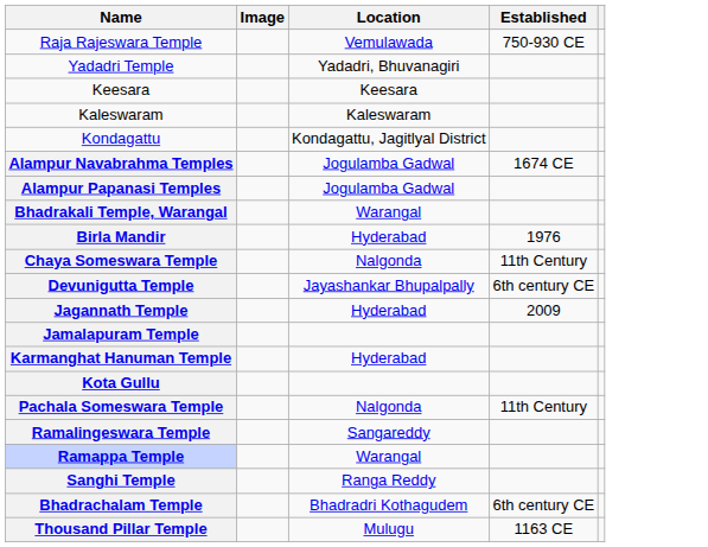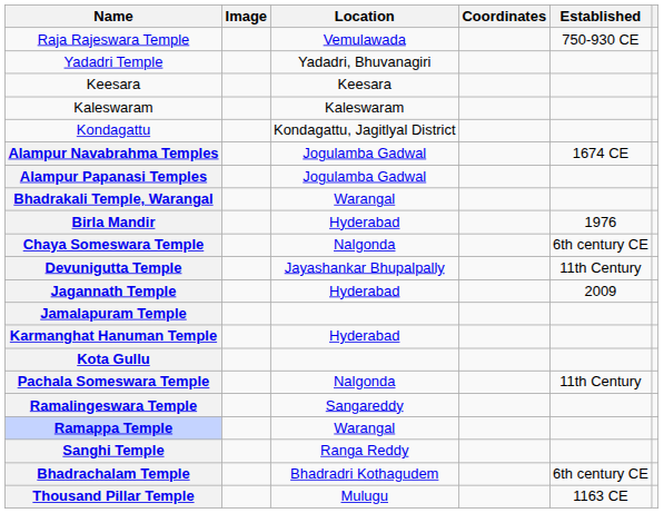 <table class="wikitable plainrowheaders sortable"  style="text-align:center;">
 <tr>
 <th scope="col">Name</th>
 <th scope="col" class="unsortable">Image</th>
 <th scope="col">Location</th>
+<th scope="col" class="unsortable">Coordinates</th>
 <th scope="col">Established</th>
 <th scope="col" class="unsortable"></th>
 </tr>
 <tr>
 <td><a href='#'>Raja Rajeswara Temple</a></td>
 <td></td>
 <td><a href='#'>Vemulawada</a></td>
+<td></td>
 <td>750-930 CE</td>
 <td></td>
 </tr>
 <tr>
 <td><a href='#'>Yadadri Temple</a></td>
 <td></td>
 <td>Yadadri, Bhuvanagiri</td>
 <td></td>
 <td></td>
+<td></td>
 </tr>
 <tr>
 <td>Keesara</td>
 <td></td>
 <td>Keesara</td>
+<td></td>
 <td></td>
 <td></td>
 </tr>
 <tr>
 <td>Kaleswaram</td>
 <td></td>
 <td>Kaleswaram</td>
 <td></td>
 <td></td>
+<td></td>
 </tr>
 <tr>
 <td><a href='#'>Kondagattu</a></td>
 <td></td>
 <td>Kondagattu, Jagitlyal District</td>
 <td></td>
 <td></td>
+<td></td>
 </tr>
 <tr>
 <th scope="row"><a href='#'>Alampur Navabrahma Temples</a></th>
 <td></td>
 <td><a href='#'>Jogulamba Gadwal</a></td>
+<td></td>
 <td>1674 CE</td>
 <td></td>
 </tr>
 <tr>
 <th scope="row"><a href='#'>Alampur Papanasi Temples</a></th>
 <td></td>
 <td><a href='#'>Jogulamba Gadwal</a></td>
 <td></td>
 <td></td>
+<td></td>
 </tr>
 <tr>
 <th scope="row"><a href='#'>Bhadrakali Temple, Warangal</a></th>
 <td></td>
 <td><a href='#'>Warangal</a></td>
 <td></td>
 <td></td>
+<td></td>
 </tr>
 <tr>
 <th scope="row"><a href='#'>Birla Mandir</a></th>
 <td></td>
 <td><a href='#'>Hyderabad</a></td>
+<td></td>
 <td>1976</td>
 <td></td>
 </tr>
 <tr>
 <th scope="row"><a href='#'>Chaya Someswara Temple</a></th>
 <td></td>
 <td><a href='#'>Nalgonda</a></td>
-<td>11th Century</td>
+<td></td>
+<td>6th century CE</td>
 <td></td>
 </tr>
 <tr>
 <th scope="row"><a href='#'>Devunigutta Temple</a></th>
 <td></td>
 <td><a href='#'>Jayashankar Bhupalpally</a></td>
-<td>6th century CE</td>
+<td></td>
+<td>11th Century</td>
 <td></td>
 </tr>
 <tr>
 <th scope="row"><a href='#'>Jagannath Temple</a></th>
 <td></td>
 <td><a href='#'>Hyderabad</a></td>
+<td></td>
 <td>2009</td>
 <td></td>
 </tr>
 <tr>
 <th scope="row"><a href='#'>Jamalapuram Temple</a></th>
+<td></td>
 <td></td>
 <td></td>
 <td></td>
 <td></td>
 </tr>
 <tr>
 <th scope="row"><a href='#'>Karmanghat Hanuman Temple</a></th>
 <td></td>
 <td><a href='#'>Hyderabad</a></td>
 <td></td>
 <td></td>
+<td></td>
 </tr>
 <tr>
 <th scope="row"><a href='#'>Kota Gullu</a></th>
+<td></td>
 <td></td>
 <td></td>
 <td></td>
 <td></td>
 </tr>
 <tr>
 <th scope="row"><a href='#'>Pachala Someswara Temple</a></th>
 <td></td>
 <td><a href='#'>Nalgonda</a></td>
+<td></td>
 <td>11th Century</td>
 <td></td>
 </tr>
 <tr>
 <th scope="row"><a href='#'>Ramalingeswara Temple</a></th>
 <td></td>
 <td><a href='#'>Sangareddy</a></td>
 <td></td>
 <td></td>
+<td></td>
 </tr>
 <tr>
 <th scope="row" style="background:#c4d3ff;"><a href='#'>Ramappa Temple</a></th>
 <td></td>
 <td><a href='#'>Warangal</a></td>
+<td></td>
 <td></td>
 <td></td>
 </tr>
 <tr>
 <th scope="row"><a href='#'>Sanghi Temple</a></th>
 <td></td>
 <td><a href='#'>Ranga Reddy</a></td>
 <td></td>
 <td></td>
+<td></td>
 </tr>
 <tr>
 <th scope="row"><a href='#'>Bhadrachalam Temple </a></th>
 <td></td>
 <td><a href='#'>Bhadradri Kothagudem</a></td>
+<td></td>
 <td>6th century CE</td>
 <td></td>
 </tr>
 <tr>
 <th scope="row"><a href='#'>Thousand Pillar Temple</a></th>
 <td></td>
 <td><a href='#'>Mulugu</a></td>
+<td></td>
 <td>1163 CE</td>
 <td></td>
 </tr>
 </table>
